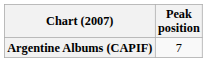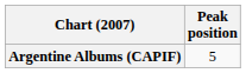 <table class="wikitable plainrowheaders" style="text-align:center">
 <tr>
 <th scope="col">Chart (2007)</th>
 <th scope="col">Peak<br>position</th>
 </tr>
 <tr>
 <th scope="row">Argentine Albums (CAPIF)</th>
-<td>7</td>
+<td>5</td>
 </tr>
 </table>
